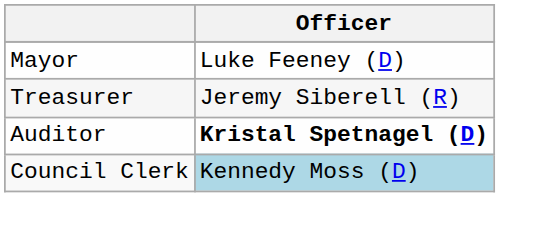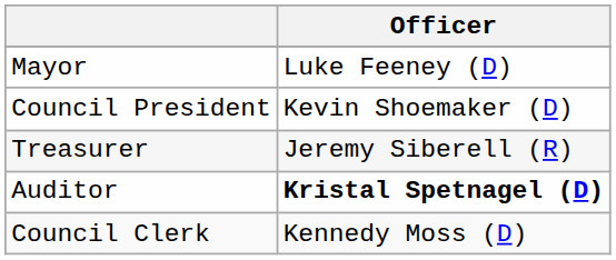 <table class="wikitable">
 <tr>
 <th></th>
 <th>Officer</th>
 </tr>
 <tr>
 </tr>
 <tr style="width:20%; vertical-align:top; text-align:left" bgcolor="#FEFEFE" |>
 <td>Mayor</td>
 <td>Luke Feeney (<a href='#'>D</a>)</td>
 </tr>
+<tr style="width:20%; vertical-align:top; text-align:left" bgcolor="#FEFEFE" |>
+<td>Council President</td>
+<td>Kevin Shoemaker (<a href='#'>D</a>)</td>
+</tr>
 <tr style="width:20%; vertical-align:top; text-align:left" bgcolor="#F6F6F6" | |->
 <td>Treasurer</td>
 <td>Jeremy Siberell (<a href='#'>R</a>)</td>
 </tr>
 <tr style="width:20%; vertical-align:top; text-align:left" bgcolor="#FEFEFE" |>
 <td>Auditor</td>
 <td><strong>Kristal Spetnagel (<a href='#'>D</a>)</strong></td>
 </tr>
 <tr>
 <td>Council Clerk</td>
-<td style="background: lightblue;">Kennedy Moss (<a href='#'>D</a>)</td>
+<td>Kennedy Moss (<a href='#'>D</a>)</td>
 </tr>
 </table>
